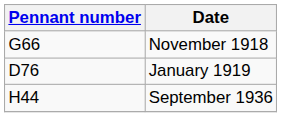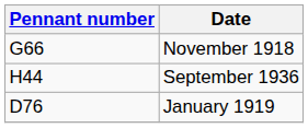 <table class="wikitable" style="text-align:left">
 <tr>
 <th scope="col"><a href='#'>Pennant number</a></th>
 <th>Date</th>
 </tr>
 <tr>
 <td scope="row">G66</td>
 <td>November 1918</td>
 </tr>
 <tr>
+<td scope="row">H44</td>
+<td>September 1936</td>
+</tr>
+<tr>
 <td scope="row">D76</td>
 <td>January 1919</td>
 </tr>
 <tr>
-<td scope="row">H44</td>
-<td>September 1936</td>
-</tr>
-<tr>
 </tr>
 </table>
